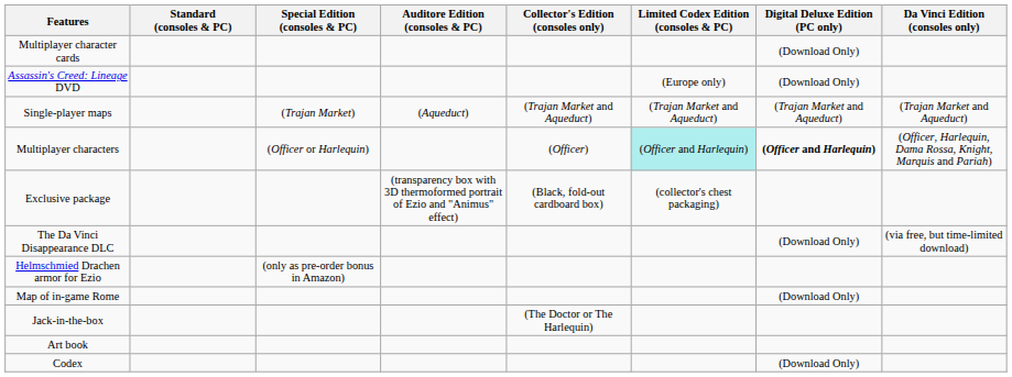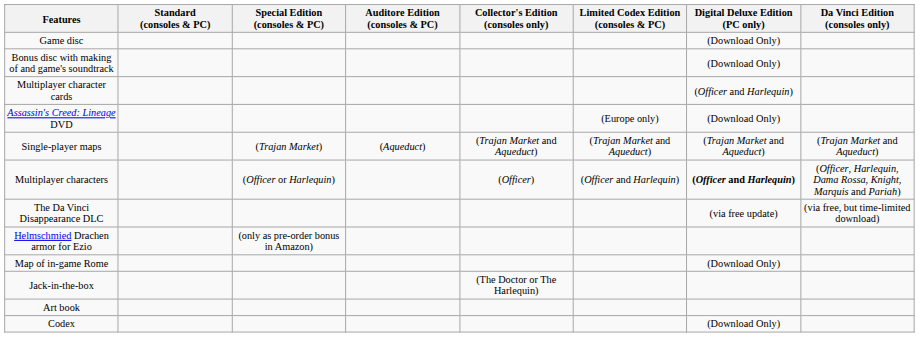 <table class="wikitable" style="font-size:x-small; margin-right:0; margin-left:0.5em; margin-top:0; text-align:center; width:100%; table-layout:fixed;">
 <tr>
 <th>Features</th>
 <th>Standard<br>(consoles & PC)</th>
 <th>Special Edition<br>(consoles & PC)</th>
 <th>Auditore Edition<br>(consoles & PC)</th>
 <th>Collector's Edition<br>(consoles only)</th>
 <th>Limited Codex Edition<br>(consoles & PC)</th>
 <th>Digital Deluxe Edition<br>(PC only)</th>
 <th>Da Vinci Edition<br>(consoles only)</th>
 </tr>
 <tr>
+<td>Game disc</td>
+<td></td>
+<td></td>
+<td></td>
+<td></td>
+<td></td>
+<td> (Download Only)</td>
+<td></td>
+</tr>
+<tr>
+<td>Bonus disc with making of and game's soundtrack</td>
+<td></td>
+<td></td>
+<td></td>
+<td></td>
+<td></td>
+<td> (Download Only)</td>
+<td></td>
+</tr>
+<tr>
 <td>Multiplayer character cards</td>
 <td></td>
 <td></td>
 <td></td>
 <td></td>
 <td></td>
-<td> (Download Only)</td>
+<td> (<em>Officer</em> and <em>Harlequin</em>)</td>
 <td></td>
 </tr>
 <tr>
 <td><em><a href='#'>Assassin's Creed: Lineage</a></em> DVD</td>
 <td></td>
 <td></td>
 <td></td>
 <td></td>
 <td> (Europe only)</td>
 <td> (Download Only)</td>
 <td></td>
 </tr>
 <tr>
 <td>Single-player maps</td>
 <td></td>
 <td> (<em>Trajan Market</em>)</td>
 <td> (<em>Aqueduct</em>)</td>
 <td> (<em>Trajan Market</em> and <em>Aqueduct</em>)</td>
 <td> (<em>Trajan Market</em> and <em>Aqueduct</em>)</td>
 <td> (<em>Trajan Market</em> and <em>Aqueduct</em>)</td>
 <td> (<em>Trajan Market</em> and <em>Aqueduct</em>)</td>
 </tr>
 <tr>
 <td>Multiplayer characters</td>
 <td></td>
 <td> (<em>Officer</em> or <em>Harlequin</em>)</td>
 <td></td>
 <td> (<em>Officer</em>)</td>
-<td style="background: paleturquoise;"> (<em>Officer</em> and <em>Harlequin</em>)</td>
+<td> (<em>Officer</em> and <em>Harlequin</em>)</td>
 <td><strong> (<em>Officer</em> and <em>Harlequin</em>)</strong></td>
 <td> (<em>Officer</em>, <em>Harlequin</em>, <em>Dama Rossa</em>, <em>Knight</em>, <em>Marquis</em> and <em>Pariah</em>)</td>
-</tr>
-<tr>
-<td>Exclusive package</td>
-<td></td>
-<td></td>
-<td> (transparency box with 3D thermoformed portrait of Ezio and "Animus" effect)</td>
-<td> (Black, fold-out cardboard box)</td>
-<td> (collector's chest packaging)</td>
-<td></td>
-<td></td>
 </tr>
 <tr>
 <td>The Da Vinci Disappearance DLC</td>
 <td></td>
 <td></td>
 <td></td>
 <td></td>
 <td></td>
-<td> (Download Only)</td>
+<td> (via free update)</td>
 <td> (via free, but time-limited download)</td>
 </tr>
 <tr>
 <td><a href='#'>Helmschmied</a> Drachen armor for Ezio</td>
 <td></td>
 <td> (only as pre-order bonus in Amazon)</td>
 <td></td>
 <td></td>
 <td></td>
 <td></td>
 <td></td>
 </tr>
 <tr>
 <td>Map of in-game Rome</td>
 <td></td>
 <td></td>
 <td></td>
 <td></td>
 <td></td>
 <td> (Download Only)</td>
 <td></td>
 </tr>
 <tr>
 <td>Jack-in-the-box</td>
 <td></td>
 <td></td>
 <td></td>
 <td> (The Doctor or The Harlequin)</td>
 <td></td>
 <td></td>
 <td></td>
 </tr>
 <tr>
 <td>Art book</td>
 <td></td>
 <td></td>
 <td></td>
 <td></td>
 <td></td>
 <td></td>
 <td></td>
 </tr>
 <tr>
 <td>Codex</td>
 <td></td>
 <td></td>
 <td></td>
 <td></td>
 <td></td>
 <td> (Download Only)</td>
 <td></td>
 </tr>
 </table>
